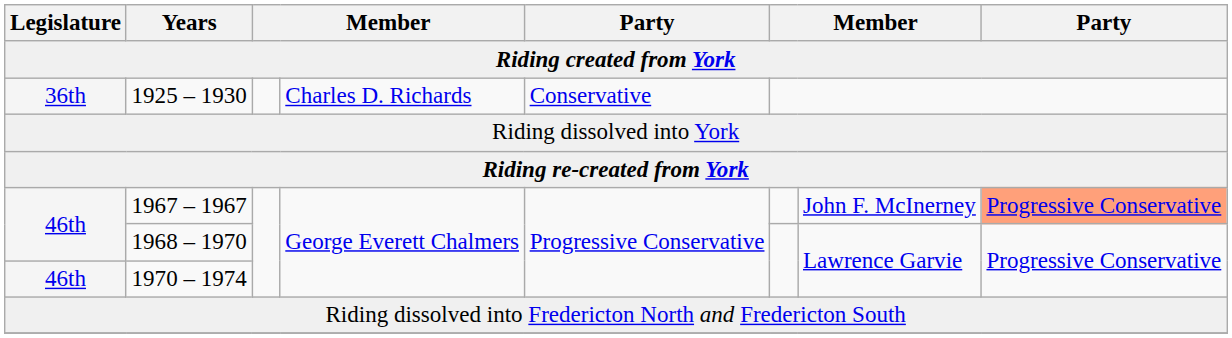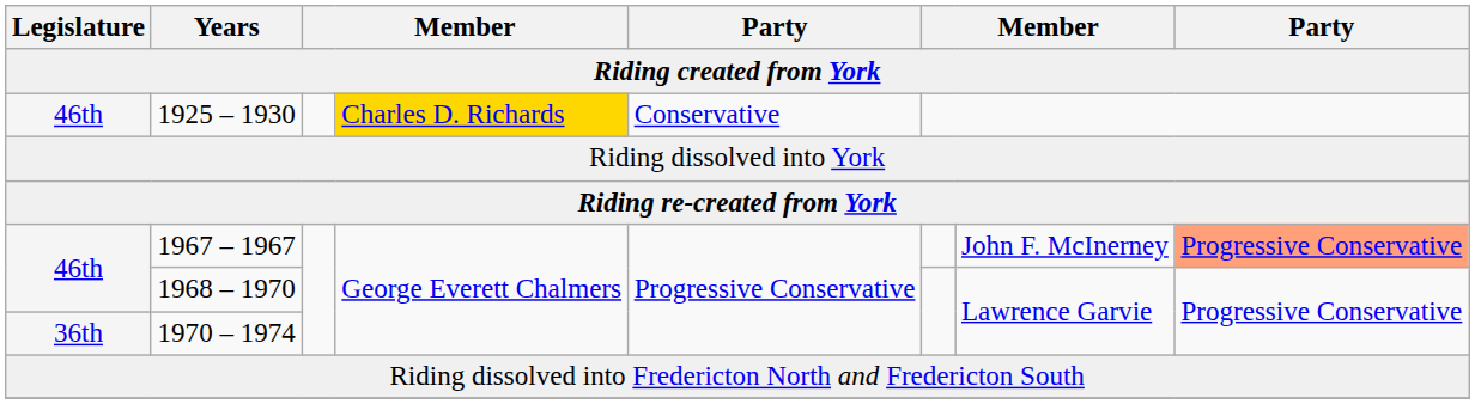 <table class="wikitable">
 <tr>
 <th>Legislature</th>
 <th style="width: 80px;">Years</th>
 <th colspan="2">Member</th>
 <th>Party</th>
 <th colspan="2">Member</th>
 <th>Party</th>
 </tr>
 <tr>
 <td bgcolor="#F0F0F0" colspan="8" align="center"><strong><em>Riding created from<em> <a href='#'>York</a><strong></td>
 </tr>
 <tr>
-<td bgcolor="whitesmoke" align="center"><a href='#'>36th</a></td>
+<td bgcolor="whitesmoke" align="center"><a href='#'>46th</a></td>
 <td>1925 – 1930</td>
 <td>   </td>
-<td><a href='#'>Charles D. Richards</a></td>
+<td style="background: gold;"><a href='#'>Charles D. Richards</a></td>
 <td><a href='#'>Conservative</a></td>
 </tr>
 <tr>
 <td bgcolor="#F0F0F0" colspan="8" align="center"></em></strong>Riding dissolved into</em> <a href='#'>York</a></strong></td>
 </tr>
 <tr>
 <td bgcolor="#F0F0F0" colspan="8" align="center"><strong><em>Riding re-created from<em> <a href='#'>York</a><strong></td>
 </tr>
 <tr>
 <td bgcolor="whitesmoke" align="center" rowspan="2"><a href='#'>46th</a></td>
 <td>1967 – 1967</td>
 <td rowspan="3" >   </td>
 <td rowspan="3"><a href='#'>George Everett Chalmers</a></td>
 <td rowspan="3"><a href='#'>Progressive Conservative</a></td>
 <td>   </td>
 <td><a href='#'>John F. McInerney</a></td>
 <td style="background: lightsalmon;"><a href='#'>Progressive Conservative</a></td>
 </tr>
 <tr>
 <td>1968 – 1970</td>
 <td rowspan="2" >   </td>
 <td rowspan="2"><a href='#'>Lawrence Garvie</a></td>
 <td rowspan="2"><a href='#'>Progressive Conservative</a></td>
 </tr>
 <tr>
-<td bgcolor="whitesmoke" align="center"><a href='#'>46th</a></td>
+<td bgcolor="whitesmoke" align="center"><a href='#'>36th</a></td>
 <td>1970 – 1974</td>
 </tr>
 <tr>
 <td bgcolor="#F0F0F0" colspan="8" align="center"></em></strong>Riding dissolved into</em> <a href='#'>Fredericton North</a> <em>and</em> <a href='#'>Fredericton South</a></strong></td>
 </tr>
 <tr>
 </tr>
 </table>
